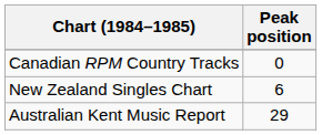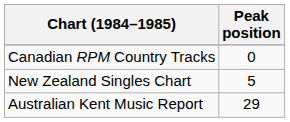 <table class="wikitable sortable">
 <tr>
 <th align="left">Chart (1984–1985)</th>
 <th align="center">Peak<br>position</th>
 </tr>
 <tr>
 </tr>
 <tr>
 <td align="left">Canadian <em>RPM</em> Country Tracks</td>
 <td align="center">0</td>
 </tr>
 <tr>
 <td align="left">New Zealand Singles Chart</td>
-<td align="center">6</td>
+<td align="center">5</td>
 </tr>
 <tr>
 <td align="left">Australian Kent Music Report</td>
 <td align="center">29</td>
 </tr>
 </table>
